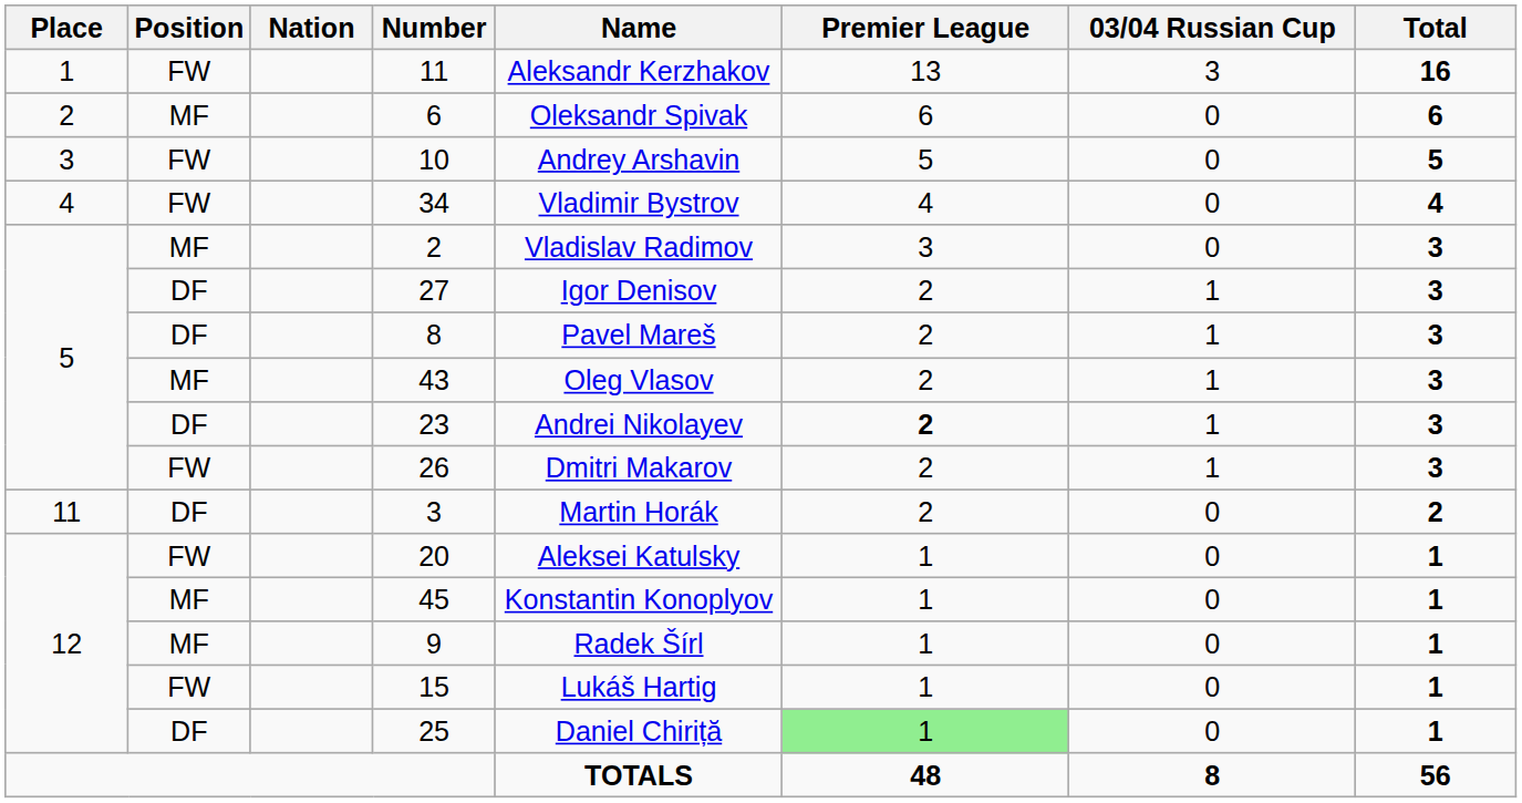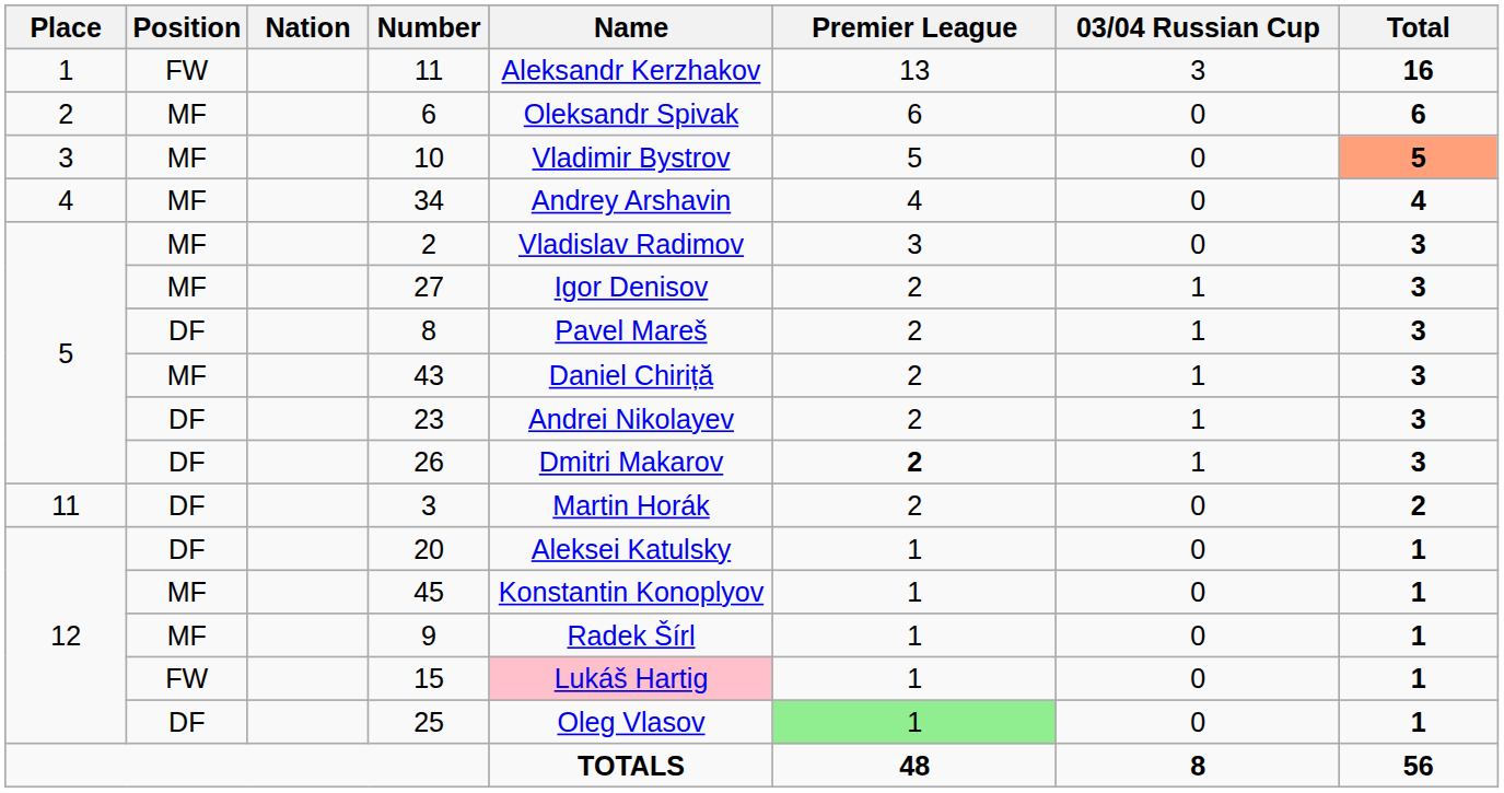 <table class="wikitable" style="font-size: 95%; text-align: center;">
 <tr>
 <th width=60>Place</th>
 <th width=60>Position</th>
 <th width=60>Nation</th>
 <th width=60>Number</th>
 <th width=150>Name</th>
 <th width=150>Premier League</th>
 <th width=150>03/04 Russian Cup</th>
 <th width=80><strong>Total</strong></th>
 </tr>
 <tr>
 <td>1</td>
 <td>FW</td>
 <td></td>
 <td>11</td>
 <td><a href='#'>Aleksandr Kerzhakov</a></td>
 <td>13</td>
 <td>3</td>
 <td><strong>16</strong></td>
 </tr>
 <tr>
 <td>2</td>
 <td>MF</td>
 <td></td>
 <td>6</td>
 <td><a href='#'>Oleksandr Spivak</a></td>
 <td>6</td>
 <td>0</td>
 <td><strong>6</strong></td>
 </tr>
 <tr>
 <td>3</td>
-<td>FW</td>
+<td>MF</td>
 <td></td>
 <td>10</td>
-<td><a href='#'>Andrey Arshavin</a></td>
+<td><a href='#'>Vladimir Bystrov</a></td>
 <td>5</td>
 <td>0</td>
-<td><strong>5</strong></td>
+<td style="background: lightsalmon;"><strong>5</strong></td>
 </tr>
 <tr>
 <td>4</td>
-<td>FW</td>
+<td>MF</td>
 <td></td>
 <td>34</td>
-<td><a href='#'>Vladimir Bystrov</a></td>
+<td><a href='#'>Andrey Arshavin</a></td>
 <td>4</td>
 <td>0</td>
 <td><strong>4</strong></td>
 </tr>
 <tr>
 <td rowspan="6">5</td>
 <td>MF</td>
 <td></td>
 <td>2</td>
 <td><a href='#'>Vladislav Radimov</a></td>
 <td>3</td>
 <td>0</td>
 <td><strong>3</strong></td>
 </tr>
 <tr>
-<td>DF</td>
+<td>MF</td>
 <td></td>
 <td>27</td>
 <td><a href='#'>Igor Denisov</a></td>
 <td>2</td>
 <td>1</td>
 <td><strong>3</strong></td>
 </tr>
 <tr>
 <td>DF</td>
 <td></td>
 <td>8</td>
 <td><a href='#'>Pavel Mareš</a></td>
 <td>2</td>
 <td>1</td>
 <td><strong>3</strong></td>
 </tr>
 <tr>
 <td>MF</td>
 <td></td>
 <td>43</td>
-<td><a href='#'>Oleg Vlasov</a></td>
+<td><a href='#'>Daniel Chiriță</a></td>
 <td>2</td>
 <td>1</td>
 <td><strong>3</strong></td>
 </tr>
 <tr>
 <td>DF</td>
 <td></td>
 <td>23</td>
 <td><a href='#'>Andrei Nikolayev</a></td>
-<td><strong>2</strong></td>
+<td>2</td>
 <td>1</td>
 <td><strong>3</strong></td>
 </tr>
 <tr>
-<td>FW</td>
+<td>DF</td>
 <td></td>
 <td>26</td>
 <td><a href='#'>Dmitri Makarov</a></td>
-<td>2</td>
+<td><strong>2</strong></td>
 <td>1</td>
 <td><strong>3</strong></td>
 </tr>
 <tr>
 <td>11</td>
 <td>DF</td>
 <td></td>
 <td>3</td>
 <td><a href='#'>Martin Horák</a></td>
 <td>2</td>
 <td>0</td>
 <td><strong>2</strong></td>
 </tr>
 <tr>
 <td rowspan="5">12</td>
-<td>FW</td>
+<td>DF</td>
 <td></td>
 <td>20</td>
 <td><a href='#'>Aleksei Katulsky</a></td>
 <td>1</td>
 <td>0</td>
 <td><strong>1</strong></td>
 </tr>
 <tr>
 <td>MF</td>
 <td></td>
 <td>45</td>
 <td><a href='#'>Konstantin Konoplyov</a></td>
 <td>1</td>
 <td>0</td>
 <td><strong>1</strong></td>
 </tr>
 <tr>
 <td>MF</td>
 <td></td>
 <td>9</td>
 <td><a href='#'>Radek Šírl</a></td>
 <td>1</td>
 <td>0</td>
 <td><strong>1</strong></td>
 </tr>
 <tr>
 <td>FW</td>
 <td></td>
 <td>15</td>
-<td><a href='#'>Lukáš Hartig</a></td>
+<td style="background: pink;"><a href='#'>Lukáš Hartig</a></td>
 <td>1</td>
 <td>0</td>
 <td><strong>1</strong></td>
 </tr>
 <tr>
 <td>DF</td>
 <td></td>
 <td>25</td>
-<td><a href='#'>Daniel Chiriță</a></td>
+<td><a href='#'>Oleg Vlasov</a></td>
 <td style="background: lightgreen;">1</td>
 <td>0</td>
 <td><strong>1</strong></td>
 </tr>
 <tr>
 <td colspan="4"></td>
 <td><strong>TOTALS</strong></td>
 <td><strong>48</strong></td>
 <td><strong>8</strong></td>
 <td><strong>56</strong></td>
 </tr>
 </table>
